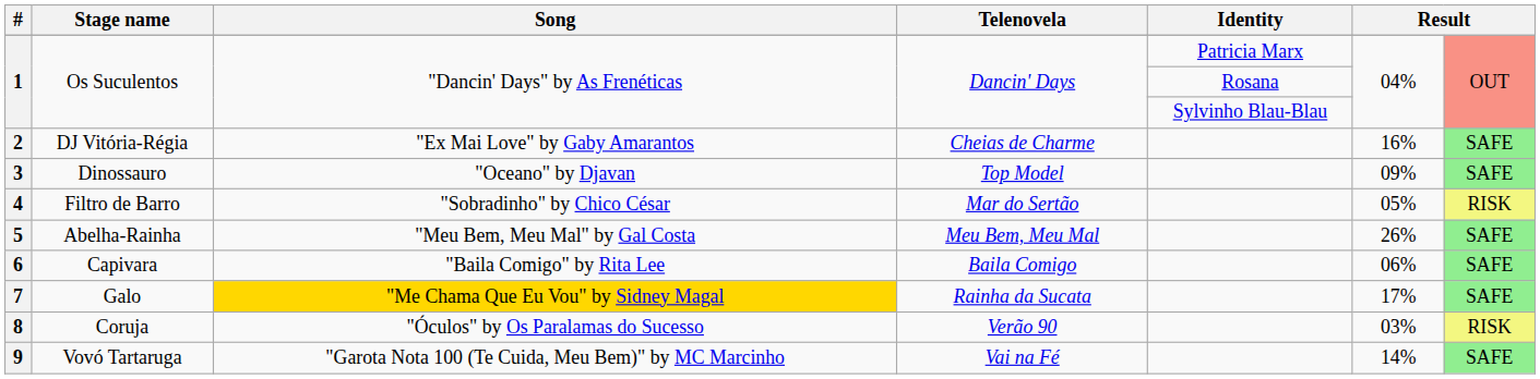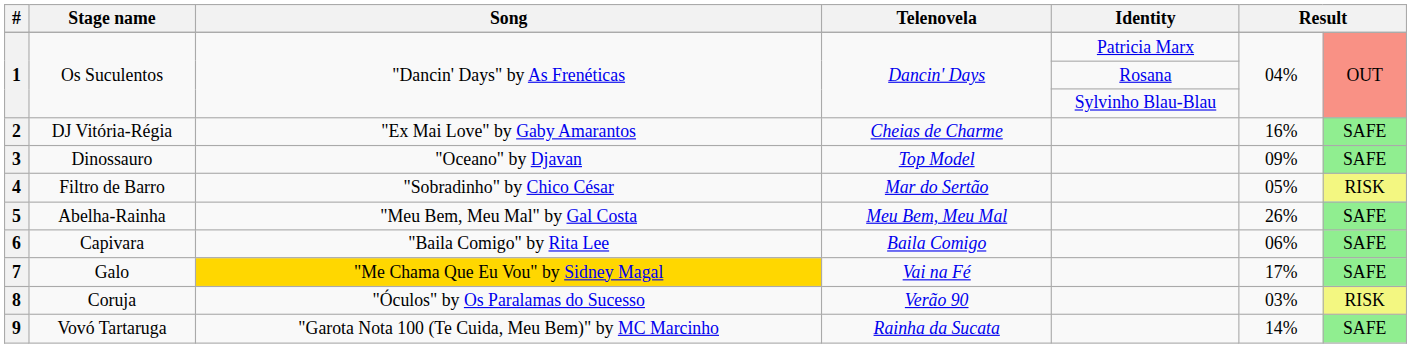 <table class="wikitable plainrowheaders" style="text-align:center; width:100%;">
 <tr>
 <th width="01%">#</th>
 <th width="08%">Stage name</th>
 <th width="30%">Song</th>
 <th width="11%">Telenovela</th>
 <th width="09%">Identity</th>
 <th width="08%" colspan=2>Result</th>
 </tr>
 <tr>
 </tr>
 <tr musica da ivete soy louco por ti america da novela america>
 <th rowspan="3">1</th>
 <td rowspan="3">Os Suculentos</td>
 <td rowspan="3">"Dancin' Days" by <a href='#'>As Frenéticas</a></td>
 <td rowspan="3"><em><a href='#'>Dancin' Days</a></em></td>
 <td><a href='#'>Patricia Marx</a></td>
 <td rowspan="3" width="4%">04%</td>
 <td rowspan="3" width="4%" bgcolor="#F99185">OUT</td>
 </tr>
 <tr>
 <td><a href='#'>Rosana</a></td>
 </tr>
 <tr>
 <td><a href='#'>Sylvinho Blau-Blau</a></td>
 </tr>
 <tr>
 <th>2</th>
 <td>DJ Vitória-Régia</td>
 <td>"Ex Mai Love" by <a href='#'>Gaby Amarantos</a></td>
 <td><em><a href='#'>Cheias de Charme</a></em></td>
 <td></td>
 <td>16%</td>
 <td bgcolor="#90EE90">SAFE</td>
 </tr>
 <tr>
 <th>3</th>
 <td>Dinossauro</td>
 <td>"Oceano" by <a href='#'>Djavan</a></td>
 <td><em><a href='#'>Top Model</a></em></td>
 <td></td>
 <td>09%</td>
 <td bgcolor="#90EE90">SAFE</td>
 </tr>
 <tr>
 <th>4</th>
 <td>Filtro de Barro</td>
 <td>"Sobradinho" by <a href='#'>Chico César</a></td>
 <td><em><a href='#'>Mar do Sertão</a></em></td>
 <td></td>
 <td>05%</td>
 <td bgcolor="#F3F781">RISK</td>
 </tr>
 <tr>
 <th>5</th>
 <td>Abelha-Rainha</td>
 <td>"Meu Bem, Meu Mal" by <a href='#'>Gal Costa</a></td>
 <td><em><a href='#'>Meu Bem, Meu Mal</a></em></td>
 <td></td>
 <td>26%</td>
 <td bgcolor="#90EE90">SAFE</td>
 </tr>
 <tr>
 <th>6</th>
 <td>Capivara</td>
 <td>"Baila Comigo" by <a href='#'>Rita Lee</a></td>
 <td><em><a href='#'>Baila Comigo</a></em></td>
 <td></td>
 <td>06%</td>
 <td bgcolor="#90EE90">SAFE</td>
 </tr>
 <tr>
 <th>7</th>
 <td>Galo</td>
 <td style="background: gold;">"Me Chama Que Eu Vou" by <a href='#'>Sidney Magal</a></td>
-<td><em><a href='#'>Rainha da Sucata</a></em></td>
+<td><em><a href='#'>Vai na Fé</a></em></td>
 <td></td>
 <td>17%</td>
 <td bgcolor="#90EE90">SAFE</td>
 </tr>
 <tr>
 <th>8</th>
 <td>Coruja</td>
 <td>"Óculos" by <a href='#'>Os Paralamas do Sucesso</a></td>
 <td><em><a href='#'>Verão 90</a></em></td>
 <td></td>
 <td>03%</td>
 <td bgcolor="#F3F781">RISK</td>
 </tr>
 <tr>
 <th>9</th>
 <td>Vovó Tartaruga</td>
 <td>"Garota Nota 100 (Te Cuida, Meu Bem)" by <a href='#'>MC Marcinho</a></td>
-<td><em><a href='#'>Vai na Fé</a></em></td>
+<td><em><a href='#'>Rainha da Sucata</a></em></td>
 <td></td>
 <td>14%</td>
 <td bgcolor="#90EE90">SAFE</td>
 </tr>
 </table>
